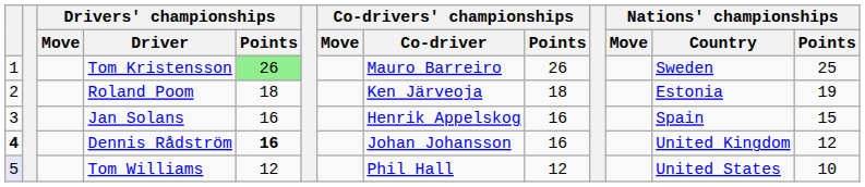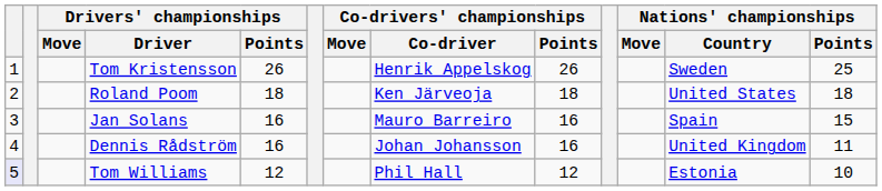 <table class="wikitable" style="font-size:85%;">
 <tr>
 <th rowspan="2"></th>
 <th rowspan="7" style="width:5px;"></th>
 <th colspan="3">Drivers' championships</th>
 <th rowspan="7" style="width:5px;"></th>
 <th colspan="3">Co-drivers' championships</th>
 <th rowspan="7" style="width:5px;"></th>
 <th colspan="3">Nations' championships</th>
 </tr>
 <tr>
 <th>Move</th>
 <th>Driver</th>
 <th>Points</th>
 <th>Move</th>
 <th>Co-driver</th>
 <th>Points</th>
 <th>Move</th>
 <th>Country</th>
 <th>Points</th>
 </tr>
 <tr>
 <td align="center">1</td>
 <td></td>
 <td nowrap><a href='#'>Tom Kristensson</a></td>
-<td align="center" style="background: lightgreen;">26</td>
+<td align="center">26</td>
 <td></td>
-<td><a href='#'>Mauro Barreiro</a></td>
+<td nowrap><a href='#'>Henrik Appelskog</a></td>
 <td align="center">26</td>
 <td></td>
 <td><a href='#'>Sweden</a></td>
 <td align="center">25</td>
 </tr>
 <tr>
 <td align="center">2</td>
 <td></td>
 <td><a href='#'>Roland Poom</a></td>
 <td align="center">18</td>
 <td></td>
 <td><a href='#'>Ken Järveoja</a></td>
 <td align="center">18</td>
 <td></td>
-<td><a href='#'>Estonia</a></td>
-<td align="center">19</td>
+<td><a href='#'>United States</a></td>
+<td align="center">18</td>
 </tr>
 <tr>
 <td align="center">3</td>
 <td></td>
 <td><a href='#'>Jan Solans</a></td>
 <td align="center">16</td>
 <td></td>
-<td nowrap><a href='#'>Henrik Appelskog</a></td>
+<td><a href='#'>Mauro Barreiro</a></td>
 <td align="center">16</td>
 <td></td>
 <td><a href='#'>Spain</a></td>
 <td align="center">15</td>
 </tr>
 <tr>
-<td align="center"><strong>4</strong></td>
+<td align="center">4</td>
 <td></td>
 <td nowrap><a href='#'>Dennis Rådström</a></td>
-<td align="center"><strong>16</strong></td>
+<td align="center">16</td>
 <td></td>
 <td nowrap><a href='#'>Johan Johansson</a></td>
 <td align="center">16</td>
 <td></td>
 <td><a href='#'>United Kingdom</a></td>
-<td align="center">12</td>
+<td align="center">11</td>
 </tr>
 <tr>
 <td align="center" style="background: lavender;">5</td>
 <td></td>
 <td><a href='#'>Tom Williams</a></td>
 <td align="center">12</td>
 <td></td>
 <td><a href='#'>Phil Hall</a></td>
 <td align="center">12</td>
 <td></td>
-<td><a href='#'>United States</a></td>
+<td><a href='#'>Estonia</a></td>
 <td align="center">10</td>
 </tr>
 </table>
